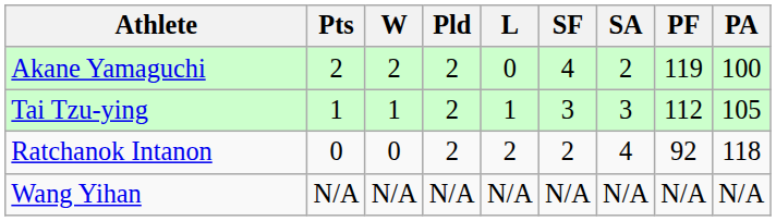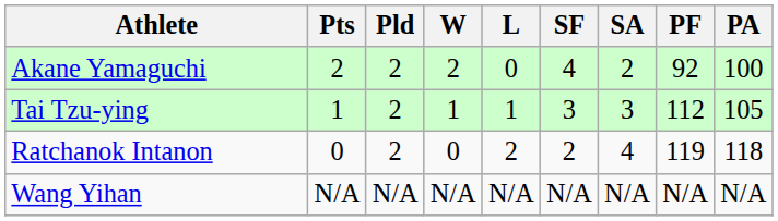 <table class=wikitable style="text-align:center">
 <tr>
 <th width=175>Athlete</th>
 <th width=20>Pts</th>
+<th width=20>Pld</th>
 <th width=20>W</th>
-<th width=20>Pld</th>
 <th width=20>L</th>
 <th width=20>SF</th>
 <th width=20>SA</th>
 <th width=20>PF</th>
 <th width=20>PA</th>
 </tr>
 <tr bgcolor=ccffcc>
 <td style="text-align:left"> <a href='#'>Akane Yamaguchi</a></td>
 <td>2</td>
 <td>2</td>
 <td>2</td>
 <td>0</td>
 <td>4</td>
 <td>2</td>
-<td>119</td>
+<td>92</td>
 <td>100</td>
 </tr>
 <tr bgcolor=ccffcc>
 <td style="text-align:left"> <a href='#'>Tai Tzu-ying</a></td>
 <td>1</td>
+<td>2</td>
 <td>1</td>
-<td>2</td>
 <td>1</td>
 <td>3</td>
 <td>3</td>
 <td>112</td>
 <td>105</td>
 </tr>
 <tr bgcolor=>
 <td style="text-align:left"> <a href='#'>Ratchanok Intanon</a></td>
 <td>0</td>
+<td>2</td>
 <td>0</td>
 <td>2</td>
 <td>2</td>
-<td>2</td>
 <td>4</td>
-<td>92</td>
+<td>119</td>
 <td>118</td>
 </tr>
 <tr bgcolor=>
 <td style="text-align:left"> <a href='#'>Wang Yihan</a></td>
 <td>N/A</td>
 <td>N/A</td>
 <td>N/A</td>
 <td>N/A</td>
 <td>N/A</td>
 <td>N/A</td>
 <td>N/A</td>
 <td>N/A</td>
 </tr>
 </table>
